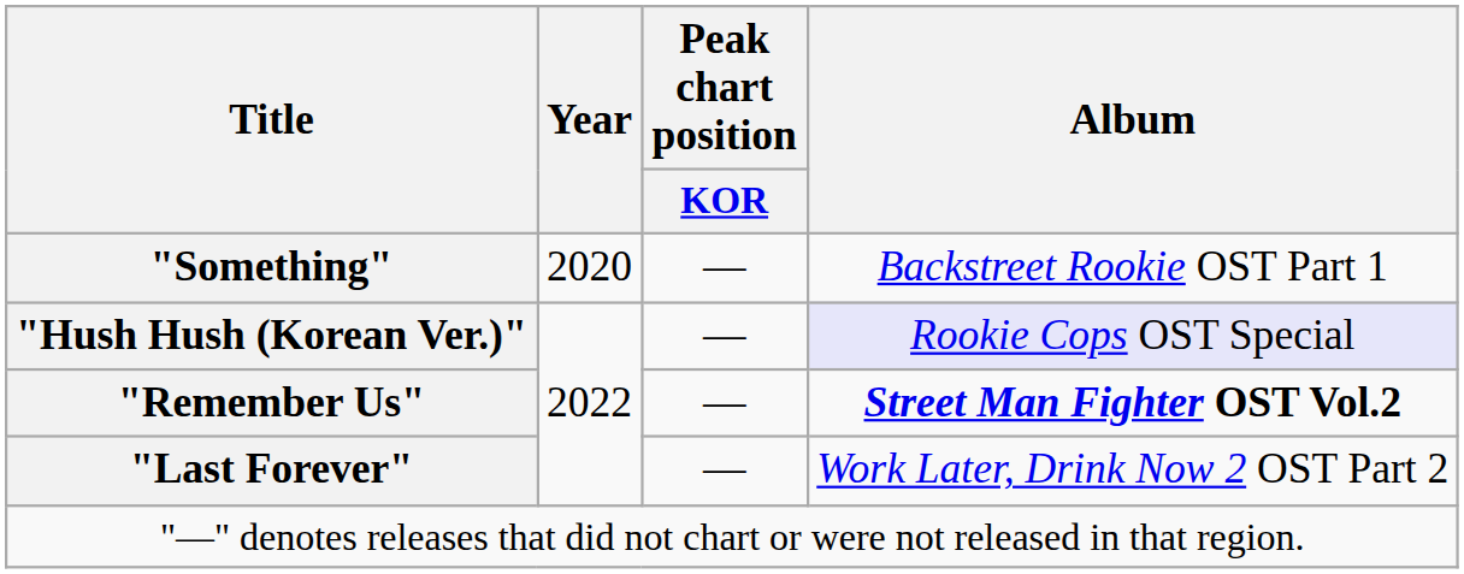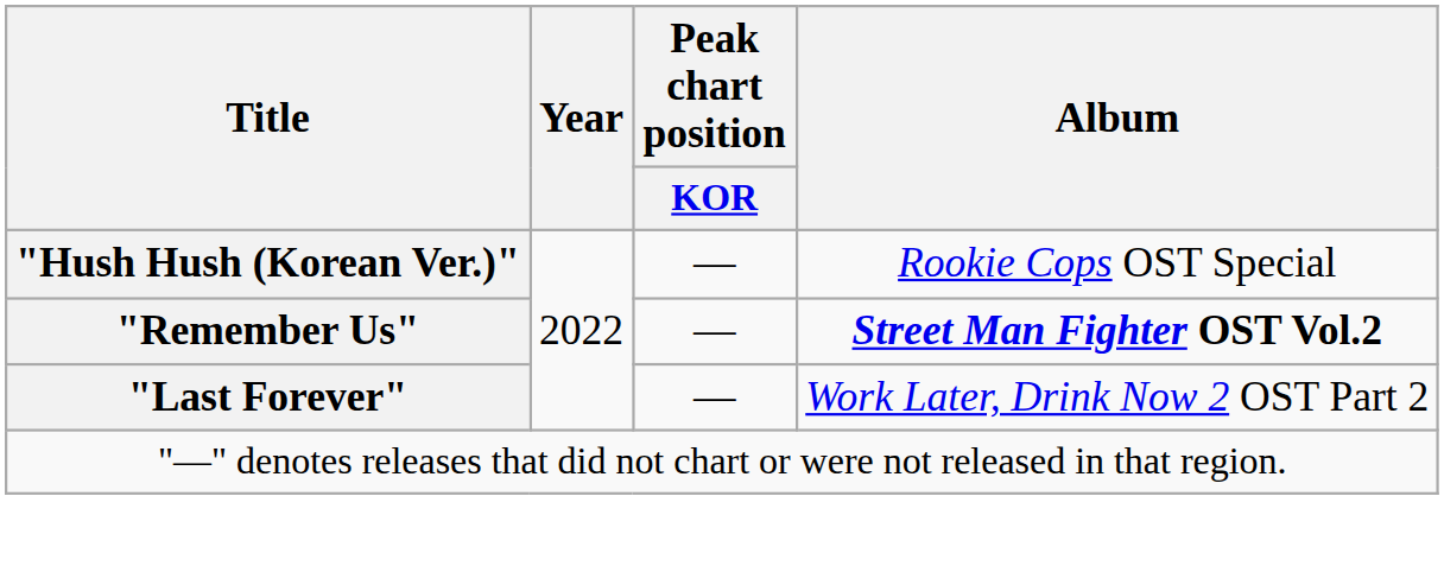 <table class="wikitable plainrowheaders" style="text-align:center;" border="1">
 <tr>
 <th scope="col" rowspan="2">Title</th>
 <th scope="col" rowspan="2">Year</th>
 <th scope="col" colspan="1">Peak chart position</th>
 <th scope="col" rowspan="2">Album</th>
 </tr>
 <tr>
 <th scope="col" style="width:3.5em;font-size:90%;"><a href='#'>KOR</a><br></th>
 </tr>
 <tr>
-<th scope="row">"Something"</th>
-<td>2020</td>
-<td>—</td>
-<td><em><a href='#'>Backstreet Rookie</a></em> OST Part 1</td>
-</tr>
-<tr>
 <th scope="row">"Hush Hush (Korean Ver.)"<br></th>
 <td rowspan="3">2022</td>
 <td>—</td>
-<td style="background: lavender;"><em><a href='#'>Rookie Cops</a></em> OST Special</td>
+<td><em><a href='#'>Rookie Cops</a></em> OST Special</td>
 </tr>
 <tr>
 <th scope="row">"Remember Us"</th>
 <td>—</td>
 <td><strong><em><a href='#'>Street Man Fighter</a></em> OST Vol.2</strong></td>
 </tr>
 <tr>
 <th scope="row">"Last Forever"</th>
 <td>—</td>
 <td><em><a href='#'>Work Later, Drink Now 2</a></em> OST Part 2</td>
 </tr>
 <tr>
 <td colspan="4" style="font-size:90%" align="center">"—" denotes releases that did not chart or were not released in that region.</td>
 </tr>
 </table>
